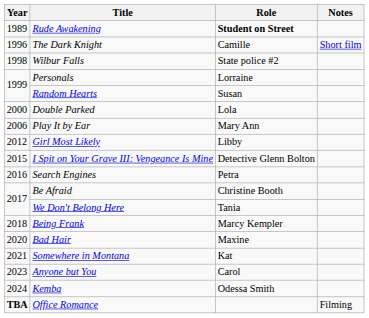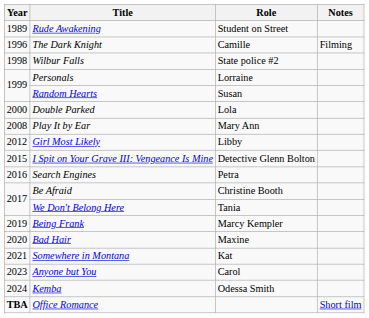 <table class="wikitable sortable">
 <tr>
 <th>Year</th>
 <th>Title</th>
 <th>Role</th>
 <th class="unsortable">Notes</th>
 </tr>
 <tr>
 <td>1989</td>
 <td><em><a href='#'>Rude Awakening</a></em></td>
-<td><strong>Student on Street</strong></td>
+<td>Student on Street</td>
 <td></td>
 </tr>
 <tr>
 <td>1996</td>
 <td><em>The Dark Knight</em></td>
 <td>Camille</td>
-<td><a href='#'>Short film</a></td>
+<td>Filming</td>
 </tr>
 <tr>
 <td>1998</td>
 <td><em>Wilbur Falls</em></td>
 <td>State police #2</td>
 <td></td>
 </tr>
 <tr>
 <td rowspan=2>1999</td>
 <td><em>Personals</em></td>
 <td>Lorraine</td>
 <td></td>
 </tr>
 <tr>
 <td><em><a href='#'>Random Hearts</a></em></td>
 <td>Susan</td>
 <td></td>
 </tr>
 <tr>
 <td>2000</td>
 <td><em>Double Parked</em></td>
 <td>Lola</td>
 <td></td>
 </tr>
 <tr>
-<td>2006</td>
+<td>2008</td>
 <td><em>Play It by Ear</em></td>
 <td>Mary Ann</td>
 <td></td>
 </tr>
 <tr>
 <td>2012</td>
 <td><em><a href='#'>Girl Most Likely</a></em></td>
 <td>Libby</td>
 <td></td>
 </tr>
 <tr>
 <td>2015</td>
 <td><em><a href='#'>I Spit on Your Grave III: Vengeance Is Mine</a></em></td>
 <td>Detective Glenn Bolton</td>
 <td></td>
 </tr>
 <tr>
 <td>2016</td>
 <td><em>Search Engines</em></td>
 <td>Petra</td>
 <td></td>
 </tr>
 <tr>
 <td rowspan=2>2017</td>
 <td><em>Be Afraid</em></td>
 <td>Christine Booth</td>
 <td></td>
 </tr>
 <tr>
 <td><em><a href='#'>We Don't Belong Here</a></em></td>
 <td>Tania</td>
 <td></td>
 </tr>
 <tr>
-<td>2018</td>
+<td>2019</td>
 <td><em><a href='#'>Being Frank</a></em></td>
 <td>Marcy Kempler</td>
 <td></td>
 </tr>
 <tr>
 <td>2020</td>
 <td><em><a href='#'>Bad Hair</a></em></td>
 <td>Maxine</td>
 <td></td>
 </tr>
 <tr>
 <td>2021</td>
 <td><em><a href='#'>Somewhere in Montana</a></em></td>
 <td>Kat</td>
 <td></td>
 </tr>
 <tr>
 <td>2023</td>
 <td><em><a href='#'>Anyone but You</a></em></td>
 <td>Carol</td>
 <td></td>
 </tr>
 <tr>
 <td>2024</td>
 <td><em><a href='#'>Kemba</a></em></td>
 <td>Odessa Smith</td>
 <td></td>
 </tr>
 <tr>
 <td><strong>TBA</strong></td>
 <td><em><a href='#'>Office Romance</a></em></td>
 <td></td>
-<td>Filming</td>
+<td><a href='#'>Short film</a></td>
 </tr>
 </table>
